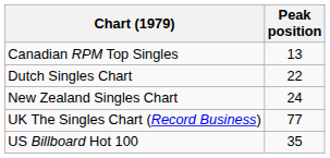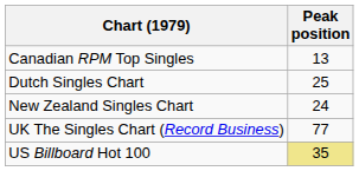 <table class="wikitable sortable">
 <tr>
 <th align="left">Chart (1979)</th>
 <th style="text-align:center;">Peak<br>position</th>
 </tr>
 <tr>
 <td align="left">Canadian <em>RPM</em> Top Singles</td>
 <td style="text-align:center;">13</td>
 </tr>
 <tr>
 <td align="left">Dutch Singles Chart</td>
-<td style="text-align:center;">22</td>
+<td style="text-align:center;">25</td>
 </tr>
 <tr>
 <td align="left">New Zealand Singles Chart</td>
 <td style="text-align:center;">24</td>
 </tr>
 <tr>
 <td align="left">UK The Singles Chart (<em><a href='#'>Record Business</a></em>)</td>
 <td style="text-align:center;">77</td>
 </tr>
 <tr>
 <td align="left">US <em>Billboard</em> Hot 100</td>
-<td style="text-align:center;">35</td>
+<td style="background: khaki; text-align:center;">35</td>
 </tr>
 </table>
